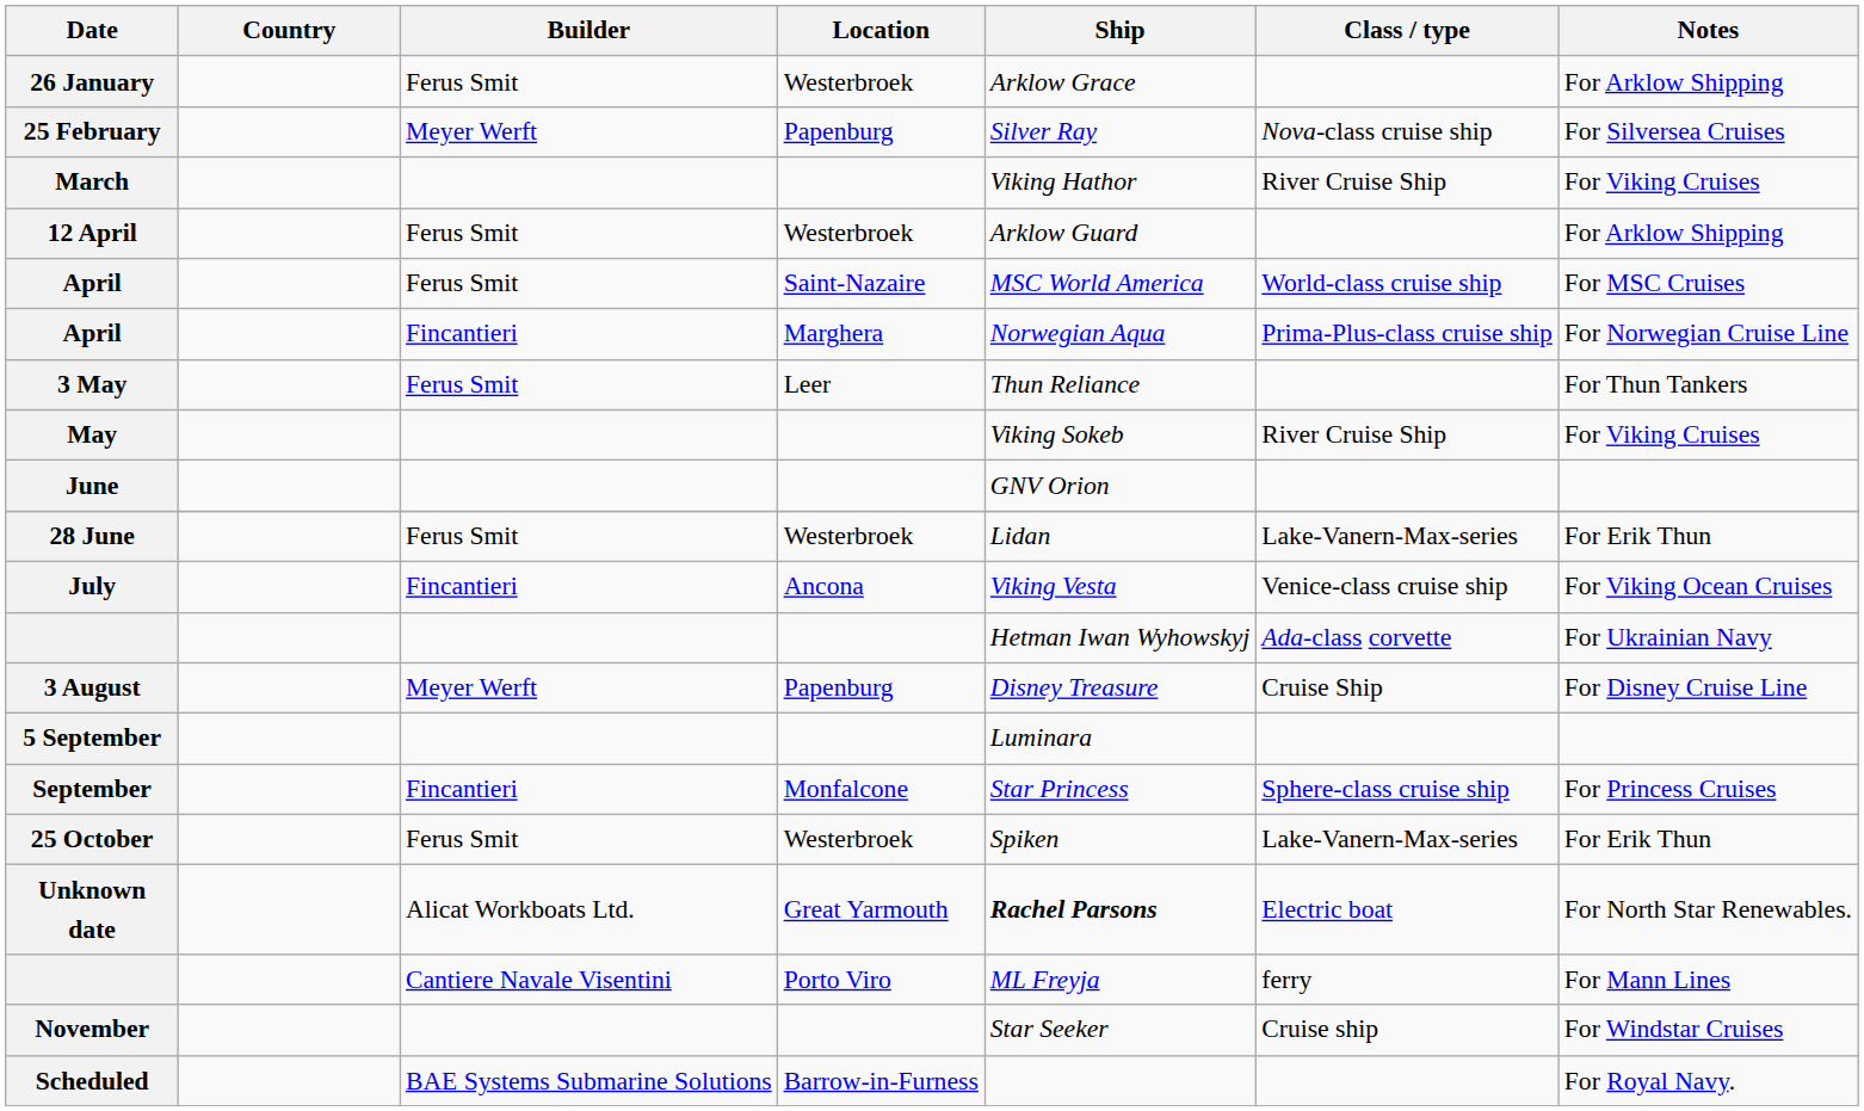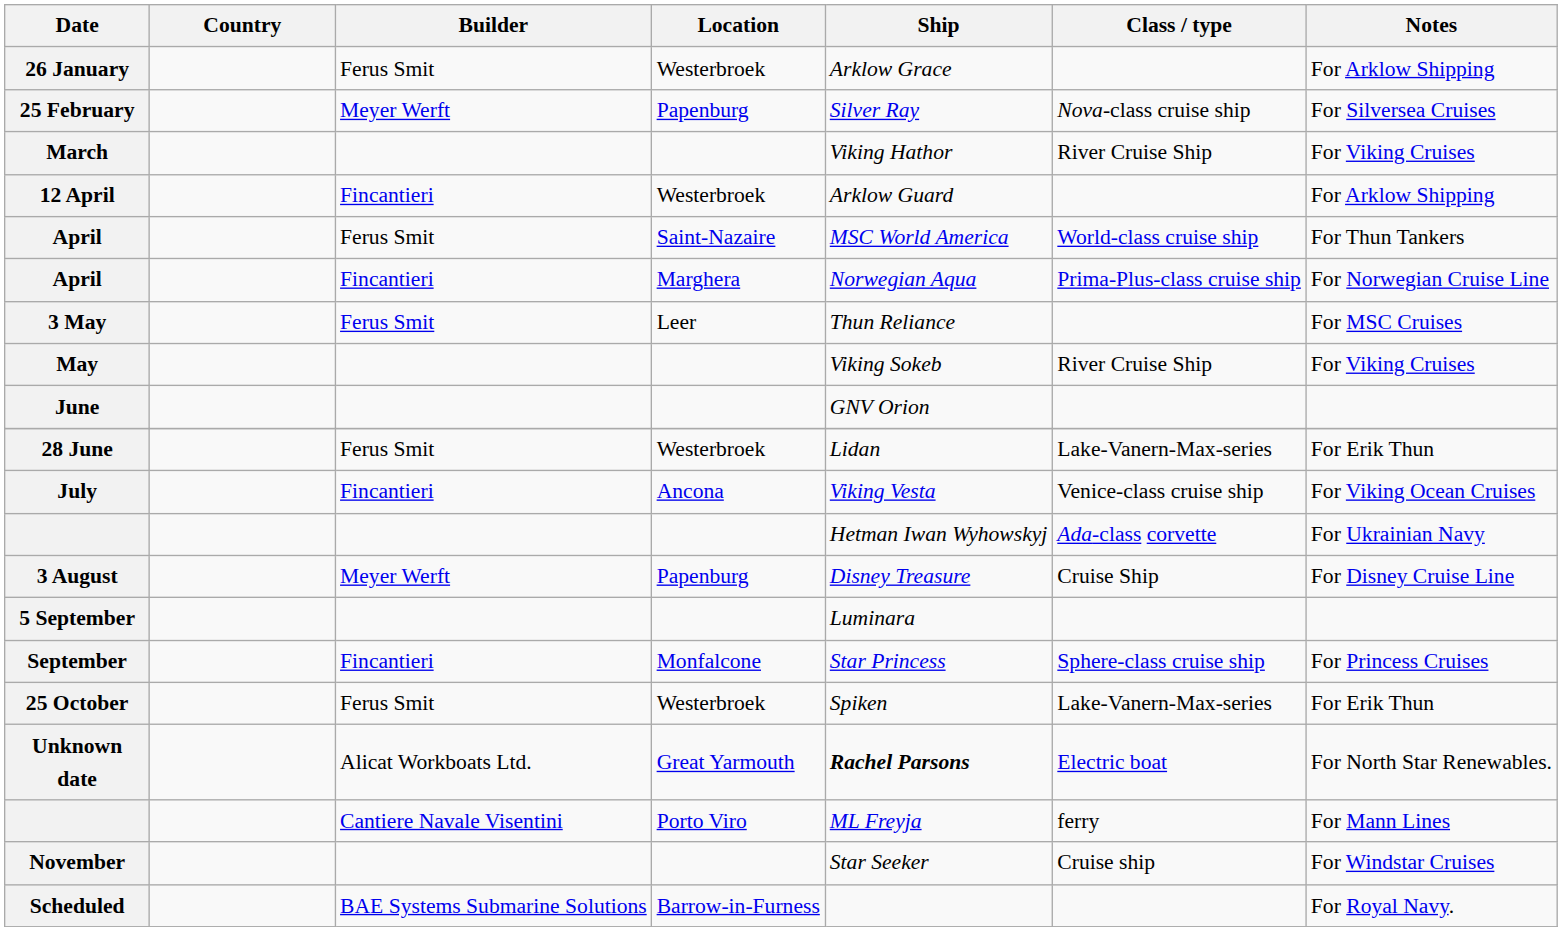 <table class="wikitable sortable" style="font-size:1.00em; line-height:1.5em;">
 <tr>
 <th width="100">Date</th>
 <th width="130">Country</th>
 <th>Builder</th>
 <th>Location</th>
 <th>Ship</th>
 <th>Class / type</th>
 <th>Notes</th>
 </tr>
 <tr>
 <th>26 January</th>
 <td></td>
 <td>Ferus Smit</td>
 <td>Westerbroek</td>
 <td><em>Arklow Grace</em></td>
 <td></td>
 <td>For <a href='#'>Arklow Shipping</a></td>
 </tr>
 <tr>
 <th>25 February</th>
 <td></td>
 <td><a href='#'>Meyer Werft</a></td>
 <td><a href='#'>Papenburg</a></td>
 <td><em><a href='#'>Silver Ray</a></em></td>
 <td><em>Nova</em>-class cruise ship</td>
 <td>For <a href='#'>Silversea Cruises</a></td>
 </tr>
 <tr>
 <th>March</th>
 <td></td>
 <td></td>
 <td></td>
 <td><em>Viking Hathor</em></td>
 <td>River Cruise Ship</td>
 <td>For <a href='#'>Viking Cruises</a></td>
 </tr>
 <tr>
 <th>12 April</th>
 <td></td>
-<td>Ferus Smit</td>
+<td><a href='#'>Fincantieri</a></td>
 <td>Westerbroek</td>
 <td><em>Arklow Guard</em></td>
 <td></td>
 <td>For <a href='#'>Arklow Shipping</a></td>
 </tr>
 <tr>
 <th>April</th>
 <td></td>
 <td>Ferus Smit</td>
 <td><a href='#'>Saint-Nazaire</a></td>
 <td><em><a href='#'>MSC World America</a></em></td>
 <td><a href='#'>World-class cruise ship</a></td>
-<td>For <a href='#'>MSC Cruises</a></td>
+<td>For Thun Tankers</td>
 </tr>
 <tr>
 <th>April</th>
 <td></td>
 <td><a href='#'>Fincantieri</a></td>
 <td><a href='#'>Marghera</a></td>
 <td><em><a href='#'>Norwegian Aqua</a></em></td>
 <td><a href='#'>Prima-Plus-class cruise ship</a></td>
 <td>For <a href='#'>Norwegian Cruise Line</a></td>
 </tr>
 <tr>
 <th>3 May</th>
 <td></td>
 <td><a href='#'>Ferus Smit</a></td>
 <td>Leer</td>
 <td><em>Thun Reliance</em></td>
 <td></td>
-<td>For Thun Tankers</td>
+<td>For <a href='#'>MSC Cruises</a></td>
 </tr>
 <tr>
 <th>May</th>
 <td></td>
 <td></td>
 <td></td>
 <td><em>Viking Sokeb</em></td>
 <td>River Cruise Ship</td>
 <td>For <a href='#'>Viking Cruises</a></td>
 </tr>
 <tr>
 <th>June</th>
 <td></td>
 <td></td>
 <td></td>
 <td><em>GNV Orion</em></td>
 <td></td>
 <td></td>
 </tr>
 <tr>
 </tr>
 <tr ---->
 <th>28 June</th>
 <td></td>
 <td>Ferus Smit</td>
 <td>Westerbroek</td>
 <td><em>Lidan</em></td>
 <td>Lake-Vanern-Max-series</td>
 <td>For Erik Thun</td>
 </tr>
 <tr>
 <th>July</th>
 <td></td>
 <td><a href='#'>Fincantieri</a></td>
 <td><a href='#'>Ancona</a></td>
 <td><em><a href='#'>Viking Vesta</a></em></td>
 <td>Venice-class cruise ship</td>
 <td>For <a href='#'>Viking Ocean Cruises</a></td>
 </tr>
 <tr>
 <th></th>
 <td></td>
 <td></td>
 <td></td>
 <td><em>Hetman Iwan Wyhowskyj</em></td>
 <td><a href='#'><em>Ada</em>-class</a> <a href='#'>corvette</a></td>
 <td>For <a href='#'>Ukrainian Navy</a></td>
 </tr>
 <tr>
 <th>3 August</th>
 <td></td>
 <td><a href='#'>Meyer Werft</a></td>
 <td><a href='#'>Papenburg</a></td>
 <td><em><a href='#'>Disney Treasure</a></em></td>
 <td>Cruise Ship</td>
 <td>For <a href='#'>Disney Cruise Line</a></td>
 </tr>
 <tr>
 <th>5 September</th>
 <td></td>
 <td></td>
 <td></td>
 <td><em>Luminara</em></td>
 <td></td>
 <td></td>
 </tr>
 <tr>
 <th>September</th>
 <td></td>
 <td><a href='#'>Fincantieri</a></td>
 <td><a href='#'>Monfalcone</a></td>
 <td><a href='#'><em>Star Princess</em></a></td>
 <td><a href='#'>Sphere-class cruise ship</a></td>
 <td>For <a href='#'>Princess Cruises</a></td>
 </tr>
 <tr ---->
 <th>25 October</th>
 <td></td>
 <td>Ferus Smit</td>
 <td>Westerbroek</td>
 <td><em>Spiken</em></td>
 <td>Lake-Vanern-Max-series</td>
 <td>For Erik Thun</td>
 </tr>
 <tr ---->
 <th>Unknown date</th>
 <td></td>
 <td>Alicat Workboats Ltd.</td>
 <td><a href='#'>Great Yarmouth</a></td>
 <td><strong><em>Rachel Parsons</em></strong></td>
 <td><a href='#'>Electric boat</a></td>
 <td>For North Star Renewables.</td>
 </tr>
 <tr ---->
 <th></th>
 <td></td>
 <td><a href='#'>Cantiere Navale Visentini</a></td>
 <td><a href='#'>Porto Viro</a></td>
 <td><em><a href='#'>ML Freyja</a></em></td>
 <td>ferry</td>
 <td>For <a href='#'>Mann Lines</a></td>
 </tr>
 <tr ---->
 <th>November</th>
 <td></td>
 <td></td>
 <td></td>
 <td><em>Star Seeker</em></td>
 <td>Cruise ship</td>
 <td>For <a href='#'>Windstar Cruises</a></td>
 </tr>
 <tr ---->
 <th>Scheduled</th>
 <td></td>
 <td><a href='#'>BAE Systems Submarine Solutions</a></td>
 <td><a href='#'>Barrow-in-Furness</a></td>
 <td><strong></strong></td>
 <td></td>
 <td>For <a href='#'>Royal Navy</a>.</td>
 </tr>
 </table>
